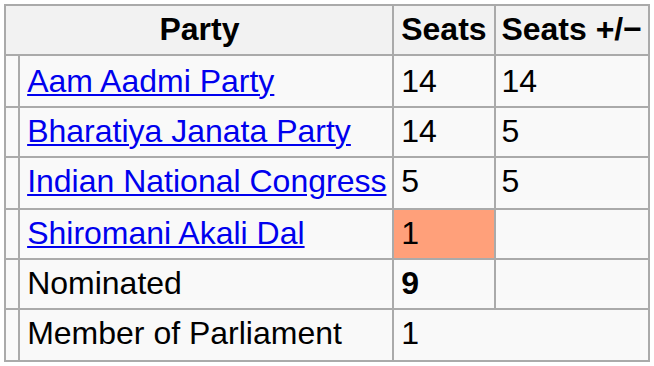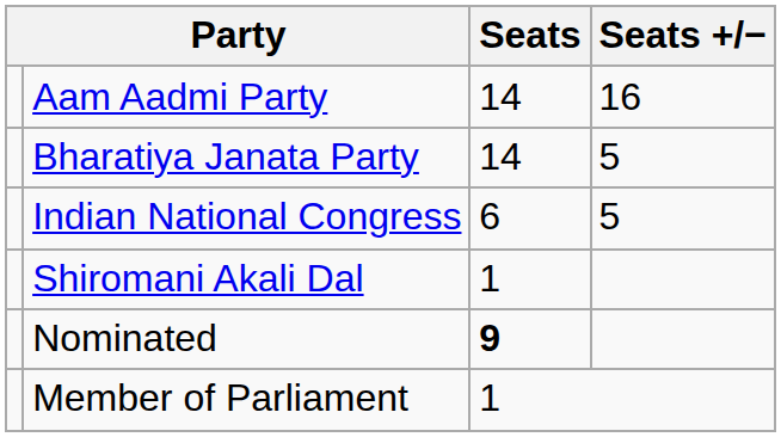 <table class="sortable wikitable">
 <tr>
 <th colspan="2">Party</th>
 <th>Seats</th>
 <th><strong>Seats +/−</strong></th>
 </tr>
 <tr>
 <td></td>
 <td><a href='#'>Aam Aadmi Party</a></td>
 <td>14</td>
-<td>14</td>
+<td>16</td>
 </tr>
 <tr>
 <td></td>
 <td><a href='#'>Bharatiya Janata Party</a></td>
 <td>14</td>
 <td> 5</td>
 </tr>
 <tr>
 <td></td>
 <td><a href='#'>Indian National Congress</a></td>
-<td>5</td>
+<td>6</td>
 <td>5</td>
 </tr>
 <tr>
 <td></td>
 <td><a href='#'>Shiromani Akali Dal</a></td>
-<td style="background: lightsalmon;">1</td>
+<td>1</td>
 <td></td>
 </tr>
 <tr>
 <td></td>
 <td>Nominated<br></td>
 <td><strong>9</strong></td>
 <td></td>
 </tr>
 <tr>
 <td></td>
 <td>Member of Parliament</td>
 <td colspan='2'>1</td>
 </tr>
 </table>
